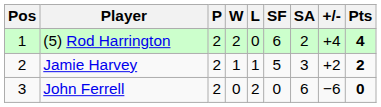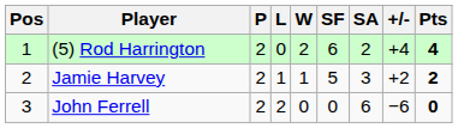 <table class="wikitable" style="text-align:center; margin: 1em auto 1em auto, align:left">
 <tr>
 <th width=20>Pos</th>
 <th width=168>Player</th>
 <th width=3>P</th>
+<th width=3>L</th>
 <th width=3>W</th>
-<th width=3>L</th>
 <th width=20>SF</th>
 <th width=20>SA</th>
 <th width=20>+/-</th>
 <th width=20>Pts</th>
 </tr>
 <tr align=center style="background: #ccffcc;">
 <td>1</td>
 <td align="left"> (5) <a href='#'>Rod Harrington</a></td>
 <td>2</td>
+<td>0</td>
 <td>2</td>
-<td>0</td>
 <td>6</td>
 <td>2</td>
 <td>+4</td>
 <td><strong>4</strong></td>
 </tr>
 <tr align=center>
 <td>2</td>
 <td align="left"> <a href='#'>Jamie Harvey</a></td>
 <td>2</td>
 <td>1</td>
 <td>1</td>
 <td>5</td>
 <td>3</td>
 <td>+2</td>
 <td><strong>2</strong></td>
 </tr>
 <tr align=center>
 <td>3</td>
 <td align="left"> <a href='#'>John Ferrell</a></td>
 <td>2</td>
+<td>2</td>
 <td>0</td>
-<td>2</td>
 <td>0</td>
 <td>6</td>
 <td>−6</td>
 <td><strong>0</strong></td>
 </tr>
 </table>
